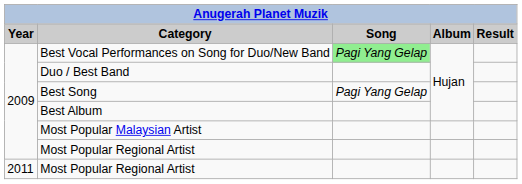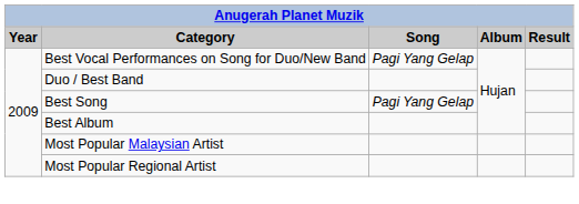 <table class="wikitable" style="font-size:90%;">
 <tr>
 <th colspan="5" style="background:#B0C4DE;"><a href='#'>Anugerah Planet Muzik</a></th>
 </tr>
 <tr align="center">
 <th style="background: #CCCCCC;">Year</th>
 <th style="background: #CCCCCC;">Category</th>
 <th style="background: #CCCCCC;">Song</th>
 <th style="background: #CCCCCC;">Album</th>
 <th style="background: #CCCCCC;">Result</th>
 </tr>
 <tr>
 <td rowspan="6">2009</td>
 <td>Best Vocal Performances on Song for Duo/New Band</td>
-<td style="background: lightgreen;"><em>Pagi Yang Gelap</em></td>
+<td><em>Pagi Yang Gelap</em></td>
 <td rowspan="4">Hujan</td>
 <td></td>
 </tr>
 <tr>
 <td>Duo / Best Band</td>
 <td></td>
 <td></td>
 </tr>
 <tr>
 <td>Best Song</td>
 <td><em>Pagi Yang Gelap</em></td>
 <td></td>
 </tr>
 <tr>
 <td>Best Album</td>
 <td></td>
 <td></td>
 </tr>
 <tr>
 <td>Most Popular <a href='#'>Malaysian</a> Artist</td>
 <td></td>
 <td></td>
 <td></td>
 </tr>
 <tr>
 <td>Most Popular Regional Artist</td>
 <td></td>
 <td></td>
 <td></td>
 </tr>
-<tr>
-<td>2011</td>
-<td>Most Popular Regional Artist</td>
-<td></td>
-<td></td>
-<td></td>
-</tr>
 </table>
